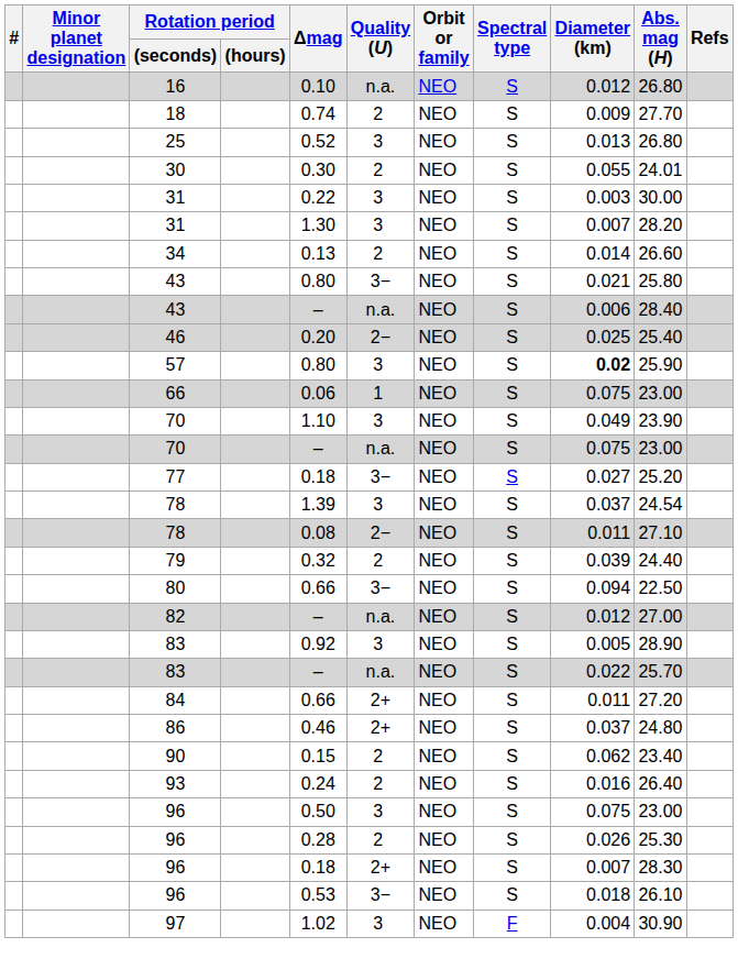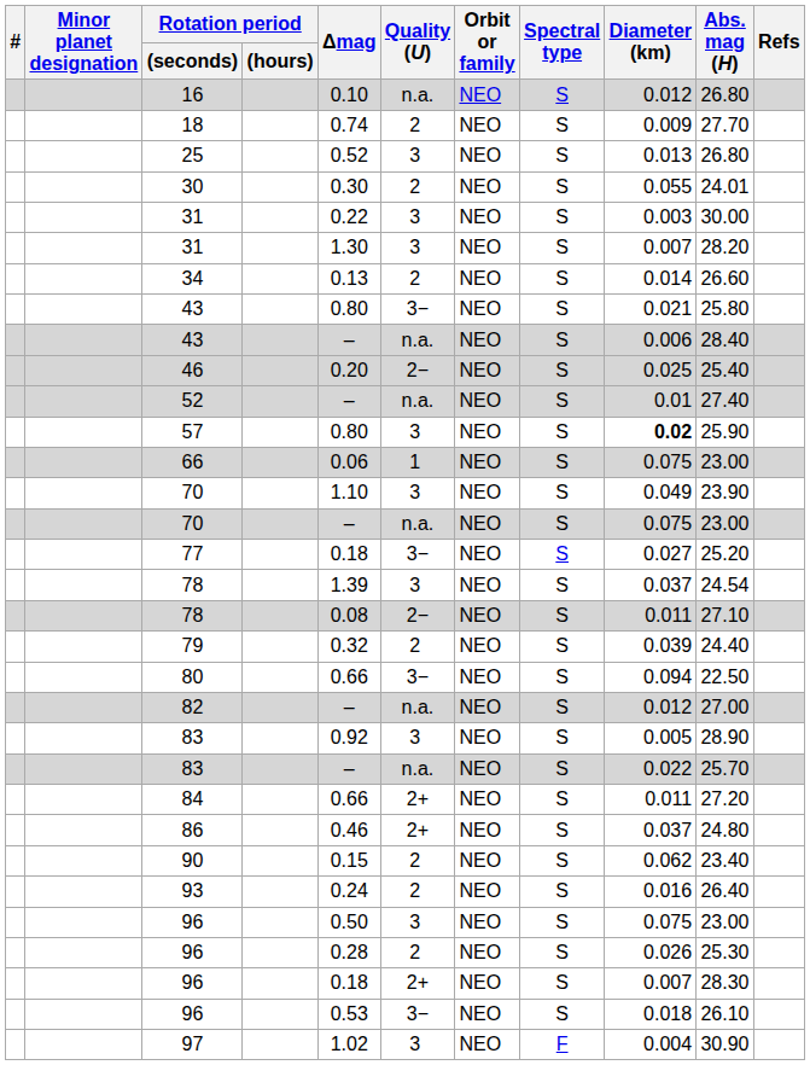 <table class="wikitable sortable" style="text-align: center;">
 <tr>
 <th class="unsortable" width=28 rowspan=2>#</th>
 <th rowspan=2><a href='#'>Minor<br>planet<br>designation</a></th>
 <th colspan=2><a href='#'>Rotation period</a></th>
 <th rowspan=2>Δ<a href='#'>mag</a></th>
 <th rowspan=2><a href='#'>Quality</a><br>(<em>U</em>)</th>
 <th rowspan=2>Orbit or<br><a href='#'>family</a></th>
 <th rowspan=2><a href='#'>Spectral<br>type</a></th>
 <th rowspan=2><a href='#'>Diameter</a><br>(km)</th>
 <th rowspan=2><a href='#'>Abs. mag</a><br>(<em>H</em>)</th>
 <th rowspan=2 class="unsortable" width=100>Refs</th>
 </tr>
 <tr>
 <th>(seconds)</th>
 <th>(hours)</th>
 </tr>
 <tr bgcolor=#d6d6d6>
 <td></td>
 <td align=left></td>
 <td>16</td>
 <td align=left></td>
 <td>0.10</td>
 <td>n.a.</td>
 <td align=left><a href='#'>NEO</a></td>
 <td><a href='#'>S</a></td>
 <td align=right>0.012</td>
 <td>26.80</td>
 <td align=left></td>
 </tr>
 <tr bgcolor=white>
 <td></td>
 <td align=left></td>
 <td>18</td>
 <td align=left></td>
 <td>0.74</td>
 <td>2 </td>
 <td align=left>NEO</td>
 <td>S</td>
 <td align=right>0.009</td>
 <td>27.70</td>
 <td align=left></td>
 </tr>
 <tr bgcolor=white>
 <td></td>
 <td align=left></td>
 <td>25</td>
 <td align=left></td>
 <td>0.52</td>
 <td>3 </td>
 <td align=left>NEO</td>
 <td>S</td>
 <td align=right>0.013</td>
 <td>26.80</td>
 <td align=left></td>
 </tr>
 <tr bgcolor=white>
 <td></td>
 <td align=left></td>
 <td>30</td>
 <td align=left></td>
 <td>0.30</td>
 <td>2 </td>
 <td align=left>NEO</td>
 <td>S</td>
 <td align=right>0.055</td>
 <td>24.01</td>
 <td align=left></td>
 </tr>
 <tr bgcolor=white>
 <td></td>
 <td align=left></td>
 <td>31</td>
 <td align=left></td>
 <td>0.22</td>
 <td>3 </td>
 <td align=left>NEO</td>
 <td>S</td>
 <td align=right>0.003</td>
 <td>30.00</td>
 <td align=left></td>
 </tr>
 <tr bgcolor=white>
 <td></td>
 <td align=left></td>
 <td>31</td>
 <td align=left></td>
 <td>1.30</td>
 <td>3 </td>
 <td align=left>NEO</td>
 <td>S</td>
 <td align=right>0.007</td>
 <td>28.20</td>
 <td align=left></td>
 </tr>
 <tr bgcolor=white>
 <td></td>
 <td align=left></td>
 <td>34</td>
 <td align=left></td>
 <td>0.13</td>
 <td>2 </td>
 <td align=left>NEO</td>
 <td>S</td>
 <td align=right>0.014</td>
 <td>26.60</td>
 <td align=left></td>
 </tr>
 <tr bgcolor=white>
 <td></td>
 <td align=left></td>
 <td>43</td>
 <td align=left></td>
 <td>0.80</td>
 <td>3−</td>
 <td align=left>NEO</td>
 <td>S</td>
 <td align=right>0.021</td>
 <td>25.80</td>
 <td align=left></td>
 </tr>
 <tr bgcolor=#d6d6d6>
 <td></td>
 <td align=left></td>
 <td>43</td>
 <td align=left></td>
 <td>–</td>
 <td>n.a.</td>
 <td align=left>NEO</td>
 <td>S</td>
 <td align=right>0.006</td>
 <td>28.40</td>
 <td align=left></td>
 </tr>
 <tr bgcolor=#d6d6d6>
 <td></td>
 <td align=left></td>
 <td>46</td>
 <td align=left></td>
 <td>0.20</td>
 <td>2−</td>
 <td align=left>NEO</td>
 <td>S</td>
 <td align=right>0.025</td>
 <td>25.40</td>
+<td align=left></td>
+</tr>
+<tr bgcolor=#d6d6d6>
+<td></td>
+<td align=left></td>
+<td>52</td>
+<td align=left></td>
+<td>–</td>
+<td>n.a.</td>
+<td align=left>NEO</td>
+<td>S</td>
+<td align=right>0.01</td>
+<td>27.40</td>
 <td align=left></td>
 </tr>
 <tr bgcolor=white>
 <td></td>
 <td align=left></td>
 <td>57</td>
 <td align=left></td>
 <td>0.80</td>
 <td>3 </td>
 <td align=left>NEO</td>
 <td>S</td>
 <td align=right><strong>0.02</strong></td>
 <td>25.90</td>
 <td align=left></td>
 </tr>
 <tr bgcolor=#d6d6d6>
 <td></td>
 <td align=left></td>
 <td>66</td>
 <td align=left></td>
 <td>0.06</td>
 <td>1 </td>
 <td align=left>NEO</td>
 <td>S</td>
 <td align=right>0.075</td>
 <td>23.00</td>
 <td align=left></td>
 </tr>
 <tr bgcolor=white>
 <td></td>
 <td align=left></td>
 <td>70</td>
 <td align=left></td>
 <td>1.10</td>
 <td>3 </td>
 <td align=left>NEO</td>
 <td>S</td>
 <td align=right>0.049</td>
 <td>23.90</td>
 <td align=left></td>
 </tr>
 <tr bgcolor=#d6d6d6>
 <td></td>
 <td align=left></td>
 <td>70</td>
 <td align=left></td>
 <td>–</td>
 <td>n.a.</td>
 <td align=left>NEO</td>
 <td>S</td>
 <td align=right>0.075</td>
 <td>23.00</td>
 <td align=left></td>
 </tr>
 <tr bgcolor=white>
 <td></td>
 <td align=left></td>
 <td>77</td>
 <td align=left></td>
 <td>0.18</td>
 <td>3−</td>
 <td align=left>NEO</td>
 <td><a href='#'>S</a></td>
 <td align=right>0.027</td>
 <td>25.20</td>
 <td align=left></td>
 </tr>
 <tr bgcolor=white>
 <td></td>
 <td align=left></td>
 <td>78</td>
 <td align=left></td>
 <td>1.39</td>
 <td>3 </td>
 <td align=left>NEO</td>
 <td>S</td>
 <td align=right>0.037</td>
 <td>24.54</td>
 <td align=left></td>
 </tr>
 <tr bgcolor=#d6d6d6>
 <td></td>
 <td align=left></td>
 <td>78</td>
 <td align=left></td>
 <td>0.08</td>
 <td>2−</td>
 <td align=left>NEO</td>
 <td>S</td>
 <td align=right>0.011</td>
 <td>27.10</td>
 <td align=left></td>
 </tr>
 <tr bgcolor=white>
 <td></td>
 <td align=left></td>
 <td>79</td>
 <td align=left></td>
 <td>0.32</td>
 <td>2 </td>
 <td align=left>NEO</td>
 <td>S</td>
 <td align=right>0.039</td>
 <td>24.40</td>
 <td align=left></td>
 </tr>
 <tr bgcolor=white>
 <td></td>
 <td align=left></td>
 <td>80</td>
 <td align=left></td>
 <td>0.66</td>
 <td>3−</td>
 <td align=left>NEO</td>
 <td>S</td>
 <td align=right>0.094</td>
 <td>22.50</td>
 <td align=left></td>
 </tr>
 <tr bgcolor=#d6d6d6>
 <td></td>
 <td align=left></td>
 <td>82</td>
 <td align=left></td>
 <td>–</td>
 <td>n.a.</td>
 <td align=left>NEO</td>
 <td>S</td>
 <td align=right>0.012</td>
 <td>27.00</td>
 <td align=left></td>
 </tr>
 <tr bgcolor=white>
 <td></td>
 <td align=left></td>
 <td>83</td>
 <td align=left></td>
 <td>0.92</td>
 <td>3 </td>
 <td align=left>NEO</td>
 <td>S</td>
 <td align=right>0.005</td>
 <td>28.90</td>
 <td align=left></td>
 </tr>
 <tr bgcolor=#d6d6d6>
 <td></td>
 <td align=left></td>
 <td>83</td>
 <td align=left></td>
 <td>–</td>
 <td>n.a.</td>
 <td align=left>NEO</td>
 <td>S</td>
 <td align=right>0.022</td>
 <td>25.70</td>
 <td align=left></td>
 </tr>
 <tr bgcolor=white>
 <td></td>
 <td align=left></td>
 <td>84</td>
 <td align=left></td>
 <td>0.66</td>
 <td>2+</td>
 <td align=left>NEO</td>
 <td>S</td>
 <td align=right>0.011</td>
 <td>27.20</td>
 <td align=left></td>
 </tr>
 <tr bgcolor=white>
 <td></td>
 <td align=left></td>
 <td>86</td>
 <td align=left></td>
 <td>0.46</td>
 <td>2+</td>
 <td align=left>NEO</td>
 <td>S</td>
 <td align=right>0.037</td>
 <td>24.80</td>
 <td align=left></td>
 </tr>
 <tr bgcolor=white>
 <td></td>
 <td align=left></td>
 <td>90</td>
 <td align=left></td>
 <td>0.15</td>
 <td>2 </td>
 <td align=left>NEO</td>
 <td>S</td>
 <td align=right>0.062</td>
 <td>23.40</td>
 <td align=left></td>
 </tr>
 <tr bgcolor=white>
 <td></td>
 <td align=left></td>
 <td>93</td>
 <td align=left></td>
 <td>0.24</td>
 <td>2 </td>
 <td align=left>NEO</td>
 <td>S</td>
 <td align=right>0.016</td>
 <td>26.40</td>
 <td align=left></td>
 </tr>
 <tr bgcolor=white>
 <td></td>
 <td align=left></td>
 <td>96</td>
 <td align=left></td>
 <td>0.50</td>
 <td>3 </td>
 <td align=left>NEO</td>
 <td>S</td>
 <td align=right>0.075</td>
 <td>23.00</td>
 <td align=left></td>
 </tr>
 <tr bgcolor=white>
 <td></td>
 <td align=left></td>
 <td>96</td>
 <td align=left></td>
 <td>0.28</td>
 <td>2 </td>
 <td align=left>NEO</td>
 <td>S</td>
 <td align=right>0.026</td>
 <td>25.30</td>
 <td align=left></td>
 </tr>
 <tr bgcolor=white>
 <td></td>
 <td align=left></td>
 <td>96</td>
 <td align=left></td>
 <td>0.18</td>
 <td>2+</td>
 <td align=left>NEO</td>
 <td>S</td>
 <td align=right>0.007</td>
 <td>28.30</td>
 <td align=left></td>
 </tr>
 <tr bgcolor=white>
 <td></td>
 <td align=left></td>
 <td>96</td>
 <td align=left></td>
 <td>0.53</td>
 <td>3−</td>
 <td align=left>NEO</td>
 <td>S</td>
 <td align=right>0.018</td>
 <td>26.10</td>
 <td align=left></td>
 </tr>
 <tr bgcolor=white>
 <td></td>
 <td align=left></td>
 <td>97</td>
 <td align=left></td>
 <td>1.02</td>
 <td>3 </td>
 <td align=left>NEO</td>
 <td><a href='#'>F</a></td>
 <td align=right>0.004</td>
 <td>30.90</td>
 <td align=left></td>
 </tr>
 </table>
